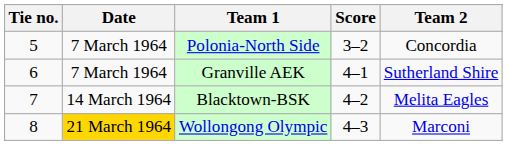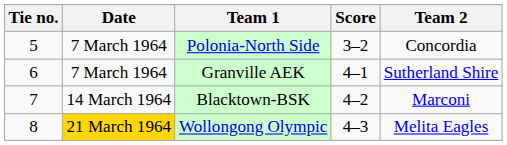 <table class="wikitable" style="text-align:center">
 <tr>
 <th>Tie no.</th>
 <th>Date</th>
 <th>Team 1 </th>
 <th>Score</th>
 <th>Team 2 </th>
 </tr>
 <tr>
 <td>5</td>
 <td>7 March 1964</td>
 <td bgcolor=#CFC><a href='#'>Polonia-North Side</a> </td>
 <td align=center>3–2</td>
 <td>Concordia </td>
 </tr>
 <tr>
 <td>6</td>
 <td>7 March 1964</td>
 <td bgcolor=#cfc>Granville AEK </td>
 <td align=center>4–1</td>
 <td><a href='#'>Sutherland Shire</a> </td>
 </tr>
 <tr>
 <td>7</td>
 <td>14 March 1964</td>
 <td bgcolor=#CFC>Blacktown-BSK </td>
 <td align=center>4–2</td>
-<td><a href='#'>Melita Eagles</a> </td>
+<td><a href='#'>Marconi</a> </td>
 </tr>
 <tr>
 <td>8</td>
 <td style="background: gold;">21 March 1964</td>
 <td bgcolor=#CFC><a href='#'>Wollongong Olympic</a> </td>
 <td align=center>4–3</td>
-<td><a href='#'>Marconi</a> </td>
+<td><a href='#'>Melita Eagles</a> </td>
 </tr>
 </table>
